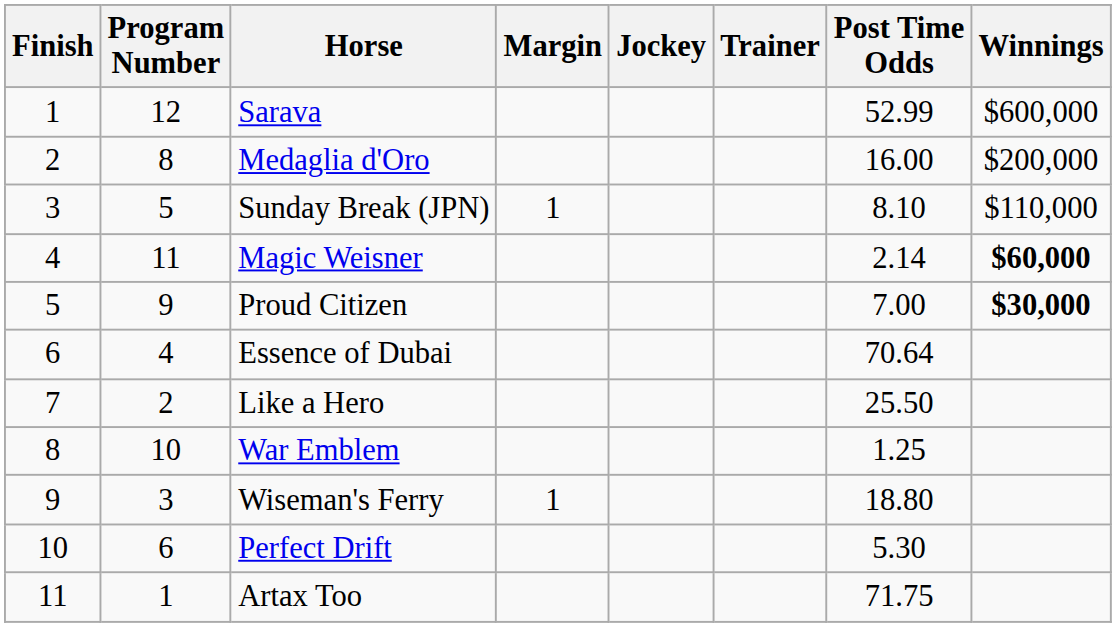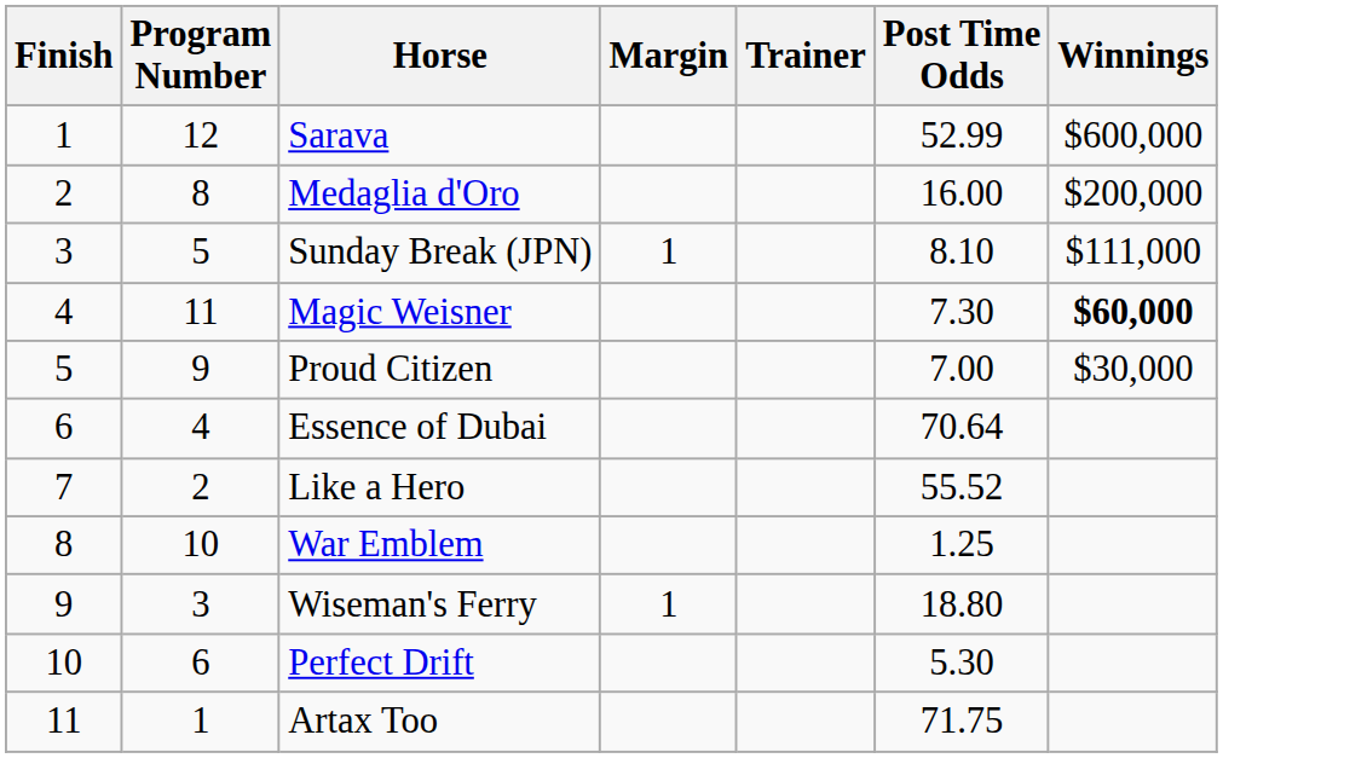 <table class="wikitable sortable">
 <tr>
 <th>Finish</th>
 <th>Program<br>Number</th>
 <th>Horse</th>
 <th>Margin</th>
-<th>Jockey</th>
 <th>Trainer</th>
 <th>Post Time<br>Odds</th>
 <th>Winnings</th>
 </tr>
 <tr>
 <td align=center>1</td>
 <td align=center>12</td>
 <td><a href='#'>Sarava</a></td>
 <td align=center></td>
 <td></td>
-<td></td>
 <td align=center>52.99</td>
 <td align=center>$600,000</td>
 </tr>
 <tr>
 <td align=center>2</td>
 <td align=center>8</td>
 <td><a href='#'>Medaglia d'Oro</a></td>
 <td align=center></td>
-<td></td>
 <td></td>
 <td align=center>16.00</td>
 <td align=center>$200,000</td>
 </tr>
 <tr>
 <td align=center>3</td>
 <td align=center>5</td>
 <td>Sunday Break (JPN)</td>
 <td align=center>1</td>
 <td></td>
-<td></td>
 <td align=center>8.10</td>
-<td align=center>$110,000</td>
+<td align=center>$111,000</td>
 </tr>
 <tr>
 <td align=center>4</td>
 <td align=center>11</td>
 <td><a href='#'>Magic Weisner</a></td>
 <td align=center></td>
 <td></td>
-<td></td>
-<td align=center>2.14</td>
+<td align=center>7.30</td>
 <td align=center><strong>$60,000</strong></td>
 </tr>
 <tr>
 <td align=center>5</td>
 <td align=center>9</td>
 <td>Proud Citizen</td>
 <td align=center></td>
 <td></td>
-<td></td>
 <td align=center>7.00</td>
-<td align=center><strong>$30,000</strong></td>
+<td align=center>$30,000</td>
 </tr>
 <tr>
 <td align=center>6</td>
 <td align=center>4</td>
 <td>Essence of Dubai</td>
 <td align=center></td>
-<td></td>
 <td></td>
 <td align=center>70.64</td>
 <td align=center></td>
 </tr>
 <tr>
 <td align=center>7</td>
 <td align=center>2</td>
 <td>Like a Hero</td>
 <td align=center></td>
 <td></td>
-<td></td>
-<td align=center>25.50</td>
+<td align=center>55.52</td>
 <td align=center></td>
 </tr>
 <tr>
 <td align=center>8</td>
 <td align=center>10</td>
 <td><a href='#'>War Emblem</a></td>
 <td align=center></td>
-<td></td>
 <td></td>
 <td align=center>1.25</td>
 <td align=center></td>
 </tr>
 <tr>
 <td align=center>9</td>
 <td align=center>3</td>
 <td>Wiseman's Ferry</td>
 <td align=center>1</td>
 <td></td>
-<td></td>
 <td align=center>18.80</td>
 <td align=center></td>
 </tr>
 <tr>
 <td align=center>10</td>
 <td align=center>6</td>
 <td><a href='#'>Perfect Drift</a></td>
 <td align=center></td>
-<td></td>
 <td></td>
 <td align=center>5.30</td>
 <td align=center></td>
 </tr>
 <tr>
 <td align=center>11</td>
 <td align=center>1</td>
 <td>Artax Too</td>
 <td align=center></td>
 <td></td>
-<td></td>
 <td align=center>71.75</td>
 <td align=center></td>
 </tr>
 </table>
